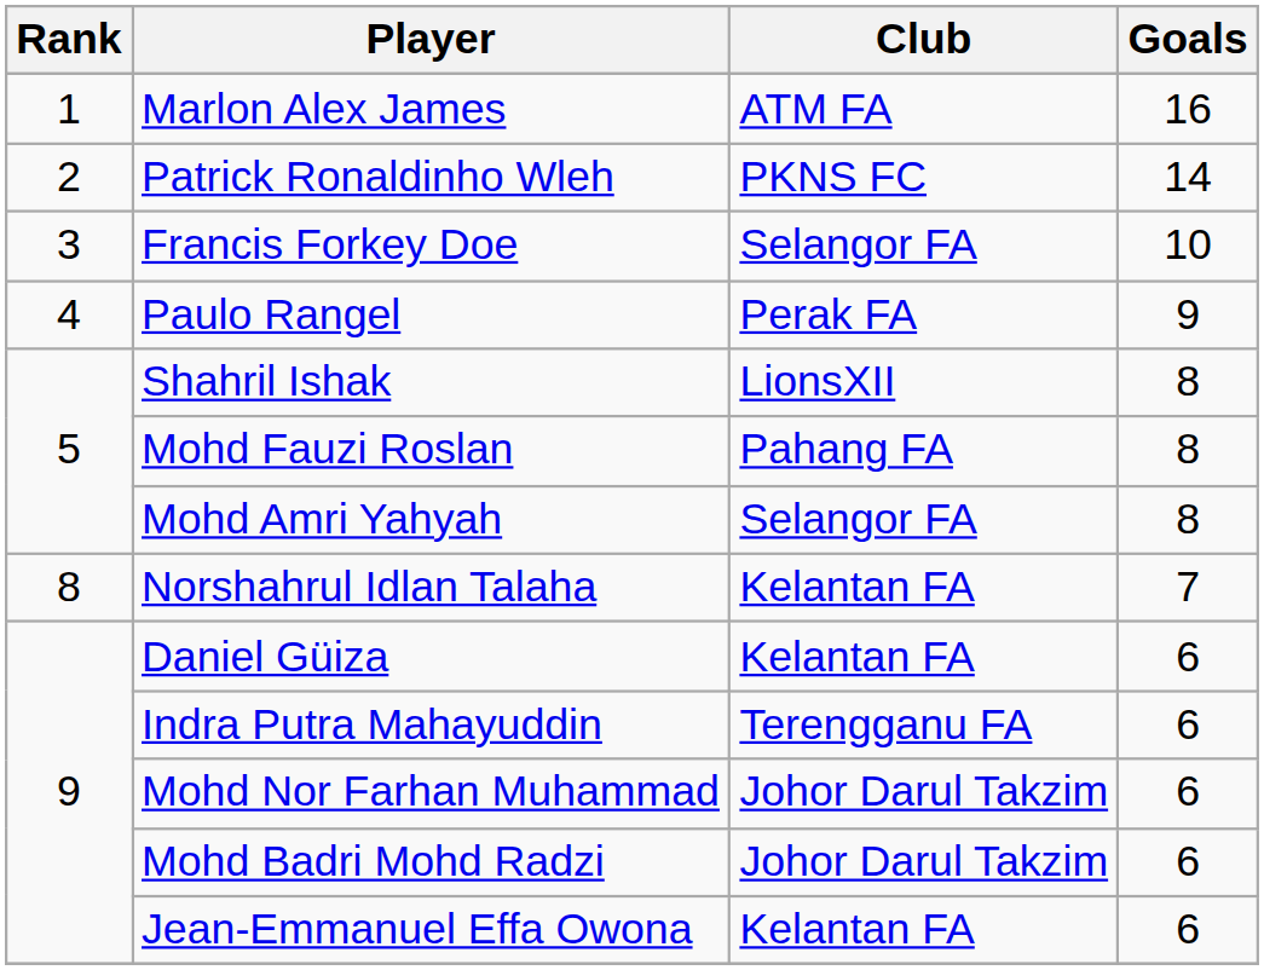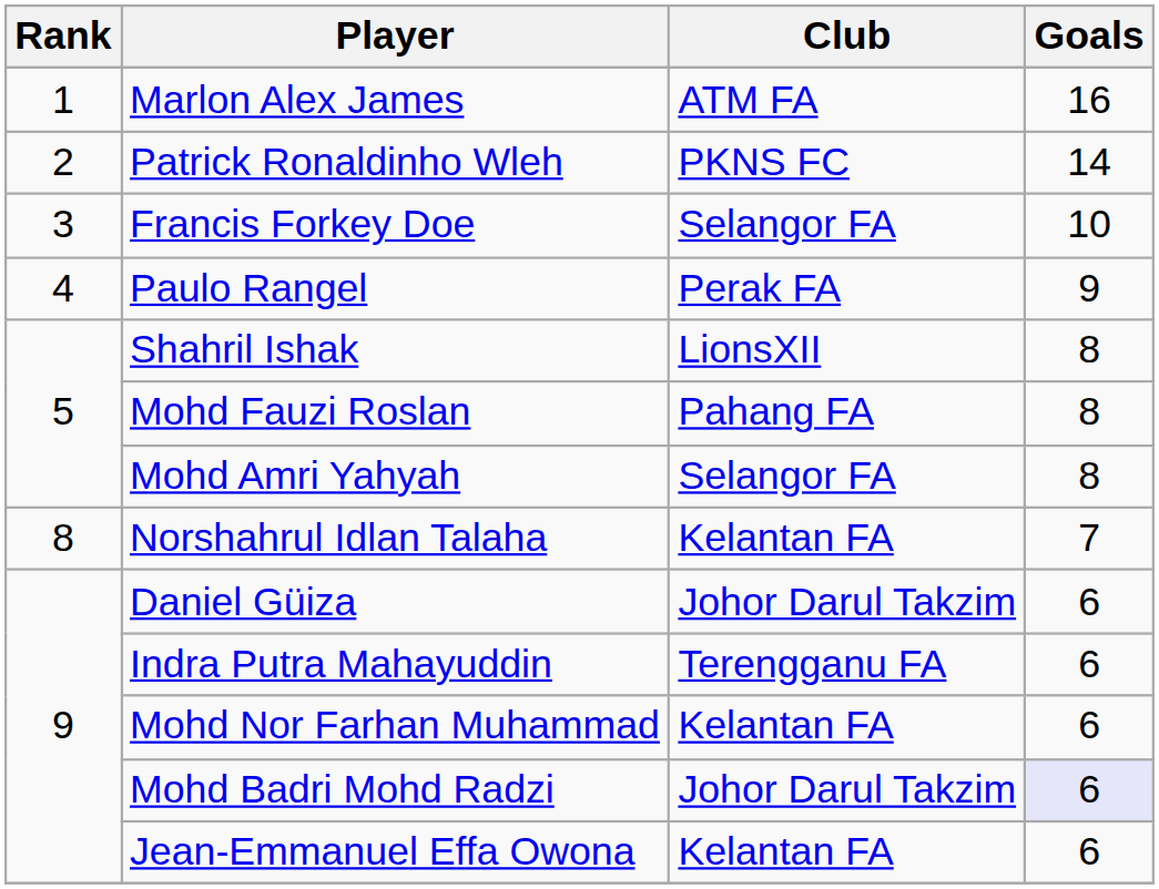 <table class="wikitable" style="text-align:center">
 <tr>
 <th>Rank</th>
 <th>Player</th>
 <th>Club</th>
 <th>Goals</th>
 </tr>
 <tr>
 </tr>
 <tr>
 <td rowspan=1>1</td>
 <td align=left> <a href='#'>Marlon Alex James</a></td>
 <td align=left><a href='#'>ATM FA</a></td>
 <td>16</td>
 </tr>
 <tr>
 <td rowspan=1>2</td>
 <td align=left> <a href='#'>Patrick Ronaldinho Wleh</a></td>
 <td align=left><a href='#'>PKNS FC</a></td>
 <td>14</td>
 </tr>
 <tr>
 <td rowspan=1>3</td>
 <td align=left> <a href='#'>Francis Forkey Doe</a></td>
 <td align=left><a href='#'>Selangor FA</a></td>
 <td>10</td>
 </tr>
 <tr>
 <td rowspan=1>4</td>
 <td align=left> <a href='#'>Paulo Rangel</a></td>
 <td align=left><a href='#'>Perak FA</a></td>
 <td>9</td>
 </tr>
 <tr>
 <td rowspan=3>5</td>
 <td align=left> <a href='#'>Shahril Ishak</a></td>
 <td align=left><a href='#'>LionsXII</a></td>
 <td>8</td>
 </tr>
 <tr>
 <td align=left> <a href='#'>Mohd Fauzi Roslan</a></td>
 <td align=left><a href='#'>Pahang FA</a></td>
 <td>8</td>
 </tr>
 <tr>
 <td align=left> <a href='#'>Mohd Amri Yahyah</a></td>
 <td align=left><a href='#'>Selangor FA</a></td>
 <td>8</td>
 </tr>
 <tr>
 <td rowspan=1>8</td>
 <td align=left> <a href='#'>Norshahrul Idlan Talaha</a></td>
 <td align=left><a href='#'>Kelantan FA</a></td>
 <td>7</td>
 </tr>
 <tr>
 <td rowspan=5>9</td>
 <td align=left> <a href='#'>Daniel Güiza</a></td>
-<td align=left><a href='#'>Kelantan FA</a></td>
+<td align=left><a href='#'>Johor Darul Takzim</a></td>
 <td>6</td>
 </tr>
 <tr>
 <td align=left> <a href='#'>Indra Putra Mahayuddin</a></td>
 <td align=left><a href='#'>Terengganu FA</a></td>
 <td>6</td>
 </tr>
 <tr>
 <td align=left> <a href='#'>Mohd Nor Farhan Muhammad</a></td>
-<td align=left><a href='#'>Johor Darul Takzim</a></td>
+<td align=left><a href='#'>Kelantan FA</a></td>
 <td>6</td>
 </tr>
 <tr>
 <td align=left> <a href='#'>Mohd Badri Mohd Radzi</a></td>
 <td align=left><a href='#'>Johor Darul Takzim</a></td>
-<td>6</td>
+<td style="background: lavender;">6</td>
 </tr>
 <tr>
 <td align=left> <a href='#'>Jean-Emmanuel Effa Owona</a></td>
 <td align=left><a href='#'>Kelantan FA</a></td>
 <td>6</td>
 </tr>
 <tr>
 </tr>
 </table>
